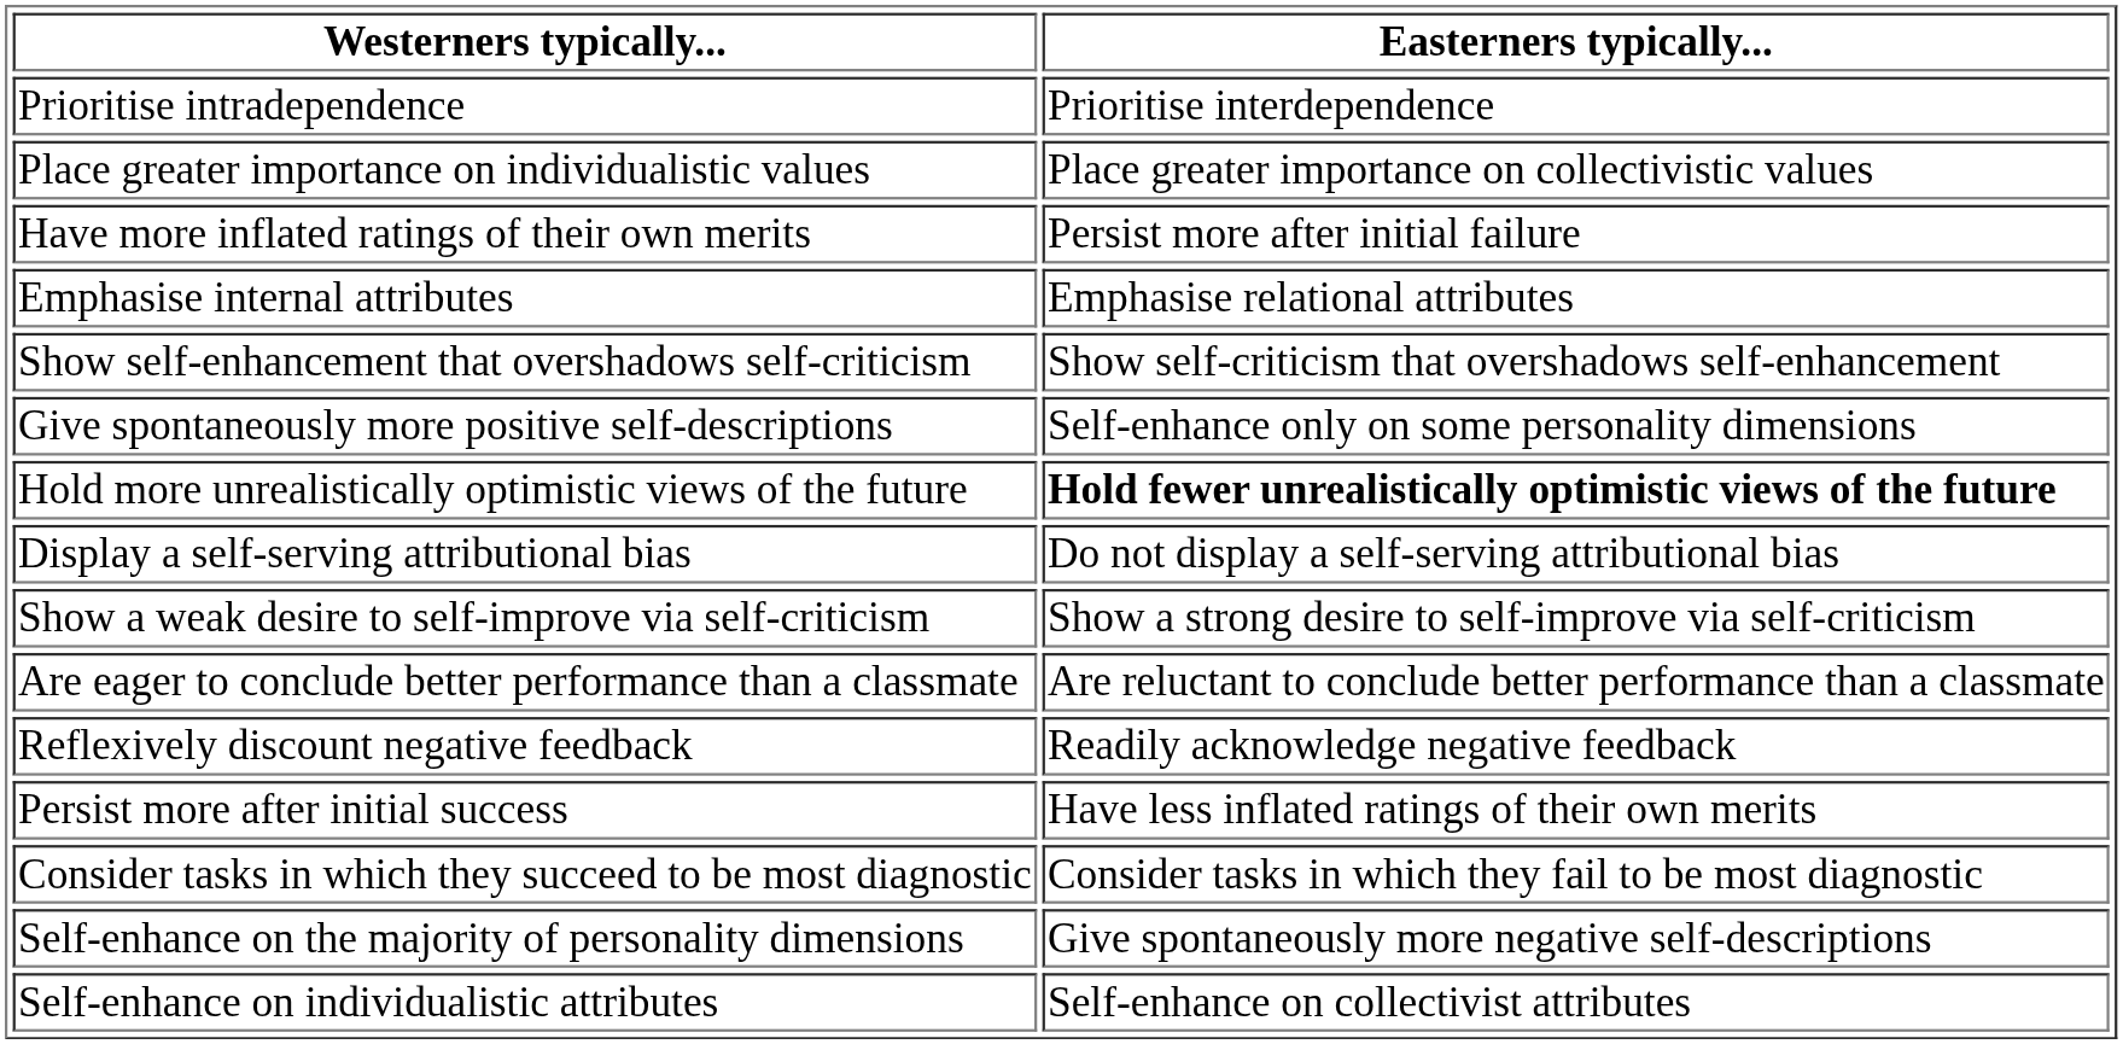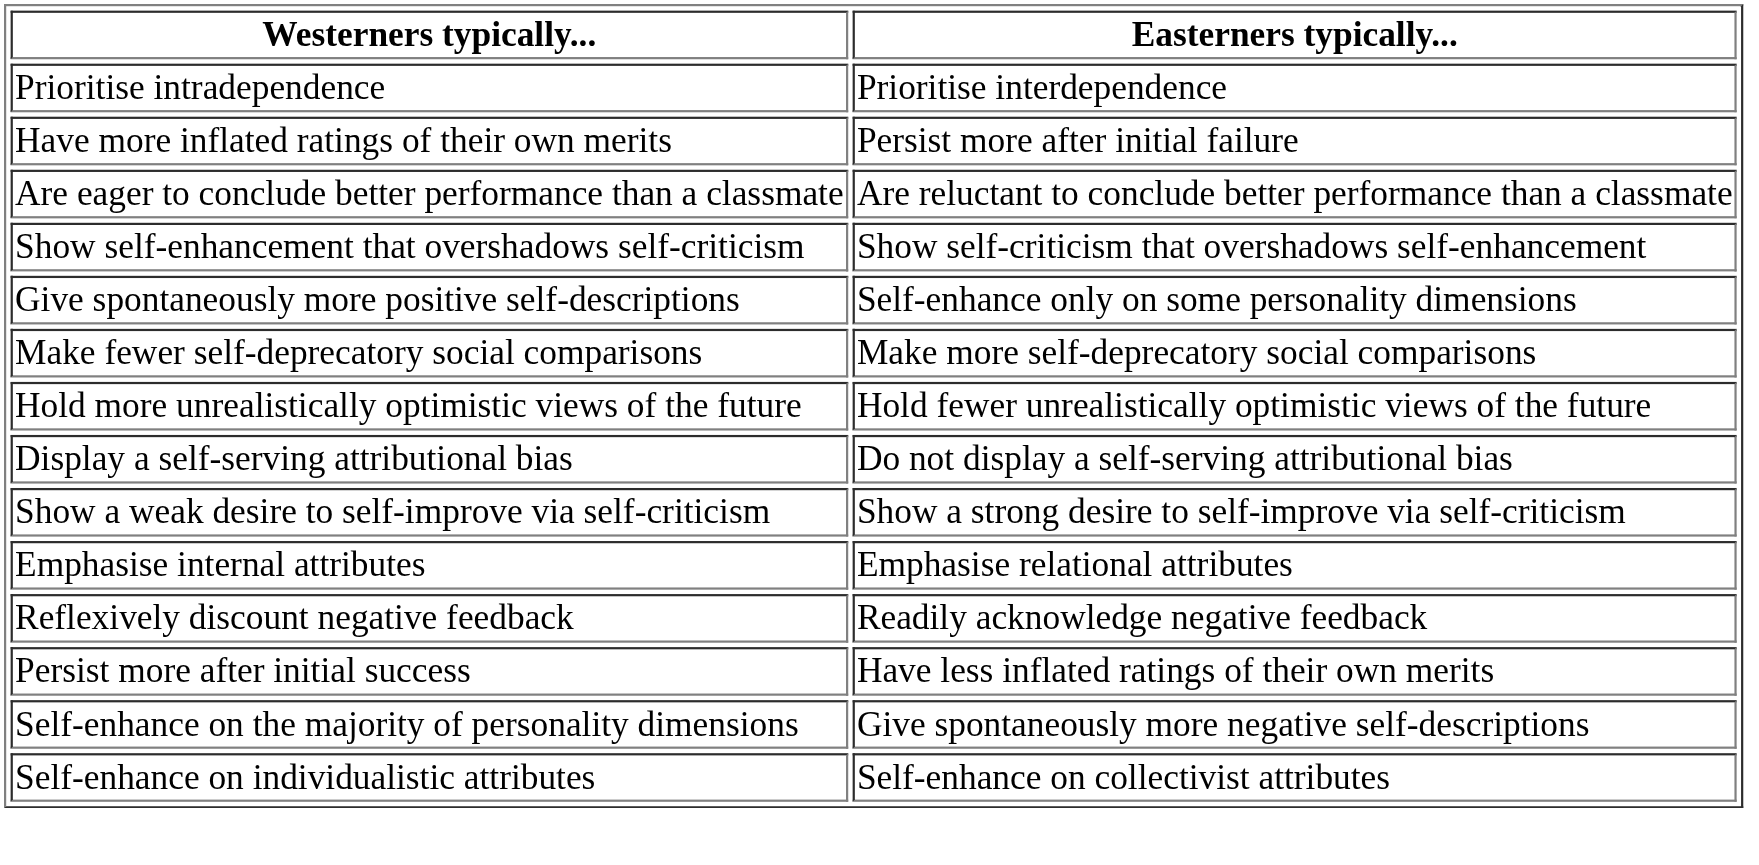 <table border="1" cellpadding="1">
 <tr>
 <th style="colour=blue"; "width:400px;">Westerners typically...</th>
 <th style="colour=blue"; "width:400px;">Easterners typically...</th>
 </tr>
 <tr>
 <td>Prioritise intradependence</td>
 <td>Prioritise interdependence</td>
 </tr>
 <tr>
-<td>Place greater importance on individualistic values</td>
-<td>Place greater importance on collectivistic values</td>
-</tr>
-<tr>
 <td>Have more inflated ratings of their own merits</td>
 <td>Persist more after initial failure</td>
 </tr>
 <tr>
-<td>Emphasise internal attributes</td>
-<td>Emphasise relational attributes</td>
+<td>Are eager to conclude better performance than a classmate</td>
+<td>Are reluctant to conclude better performance than a classmate</td>
 </tr>
 <tr>
 <td>Show self-enhancement that overshadows self-criticism</td>
 <td>Show self-criticism that overshadows self-enhancement</td>
 </tr>
 <tr>
 <td>Give spontaneously more positive self-descriptions</td>
 <td>Self-enhance only on some personality dimensions</td>
 </tr>
 <tr>
+<td>Make fewer self-deprecatory social comparisons</td>
+<td>Make more self-deprecatory social comparisons</td>
+</tr>
+<tr>
 <td>Hold more unrealistically optimistic views of the future</td>
-<td><strong>Hold fewer unrealistically optimistic views of the future</strong></td>
+<td>Hold fewer unrealistically optimistic views of the future</td>
 </tr>
 <tr>
 <td>Display a self-serving attributional bias</td>
 <td>Do not display a self-serving attributional bias</td>
 </tr>
 <tr>
 <td>Show a weak desire to self-improve via self-criticism</td>
 <td>Show a strong desire to self-improve via self-criticism</td>
 </tr>
 <tr>
-<td>Are eager to conclude better performance than a classmate</td>
-<td>Are reluctant to conclude better performance than a classmate</td>
+<td>Emphasise internal attributes</td>
+<td>Emphasise relational attributes</td>
 </tr>
 <tr>
 <td>Reflexively discount negative feedback</td>
 <td>Readily acknowledge negative feedback</td>
 </tr>
 <tr>
 <td>Persist more after initial success</td>
 <td>Have less inflated ratings of their own merits</td>
 </tr>
 <tr>
-<td>Consider tasks in which they succeed to be most diagnostic</td>
-<td>Consider tasks in which they fail to be most diagnostic</td>
-</tr>
-<tr>
 <td>Self-enhance on the majority of personality dimensions</td>
 <td>Give spontaneously more negative self-descriptions</td>
 </tr>
 <tr>
 <td>Self-enhance on individualistic attributes</td>
 <td>Self-enhance on collectivist attributes</td>
 </tr>
 </table>
